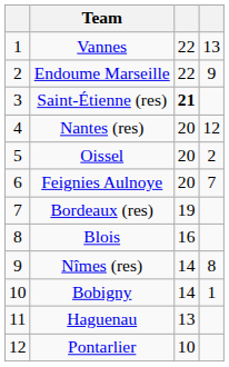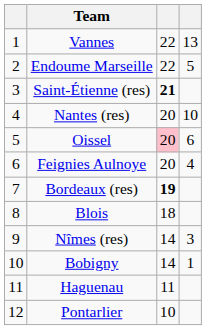 <table class="wikitable" style="text-align:center">
 <tr>
 <th></th>
 <th>Team</th>
 <th></th>
 <th></th>
 </tr>
 <tr>
 <td>1</td>
 <td><a href='#'>Vannes</a></td>
 <td>22</td>
 <td>13</td>
 </tr>
 <tr>
 <td>2</td>
 <td><a href='#'>Endoume Marseille</a></td>
 <td>22</td>
-<td>9</td>
+<td>5</td>
 </tr>
 <tr>
 <td>3</td>
 <td><a href='#'>Saint-Étienne</a> (res)</td>
 <td><strong>21</strong></td>
 <td></td>
 </tr>
 <tr>
 <td>4</td>
 <td><a href='#'>Nantes</a> (res)</td>
 <td>20</td>
-<td>12</td>
+<td>10</td>
 </tr>
 <tr>
 <td>5</td>
 <td><a href='#'>Oissel</a></td>
-<td>20</td>
-<td>2</td>
+<td style="background: pink;">20</td>
+<td>6</td>
 </tr>
 <tr>
 <td>6</td>
 <td><a href='#'>Feignies Aulnoye</a></td>
 <td>20</td>
-<td>7</td>
+<td>4</td>
 </tr>
 <tr>
 <td>7</td>
 <td><a href='#'>Bordeaux</a> (res)</td>
-<td>19</td>
+<td><strong>19</strong></td>
 <td></td>
 </tr>
 <tr>
 <td>8</td>
 <td><a href='#'>Blois</a></td>
-<td>16</td>
+<td>18</td>
 <td></td>
 </tr>
 <tr>
 <td>9</td>
 <td><a href='#'>Nîmes</a> (res)</td>
 <td>14</td>
-<td>8</td>
+<td>3</td>
 </tr>
 <tr>
 <td>10</td>
 <td><a href='#'>Bobigny</a></td>
 <td>14</td>
 <td>1</td>
 </tr>
 <tr>
 <td>11</td>
 <td><a href='#'>Haguenau</a></td>
-<td>13</td>
+<td>11</td>
 <td></td>
 </tr>
 <tr>
 <td>12</td>
 <td><a href='#'>Pontarlier</a></td>
 <td>10</td>
 <td></td>
 </tr>
 </table>
